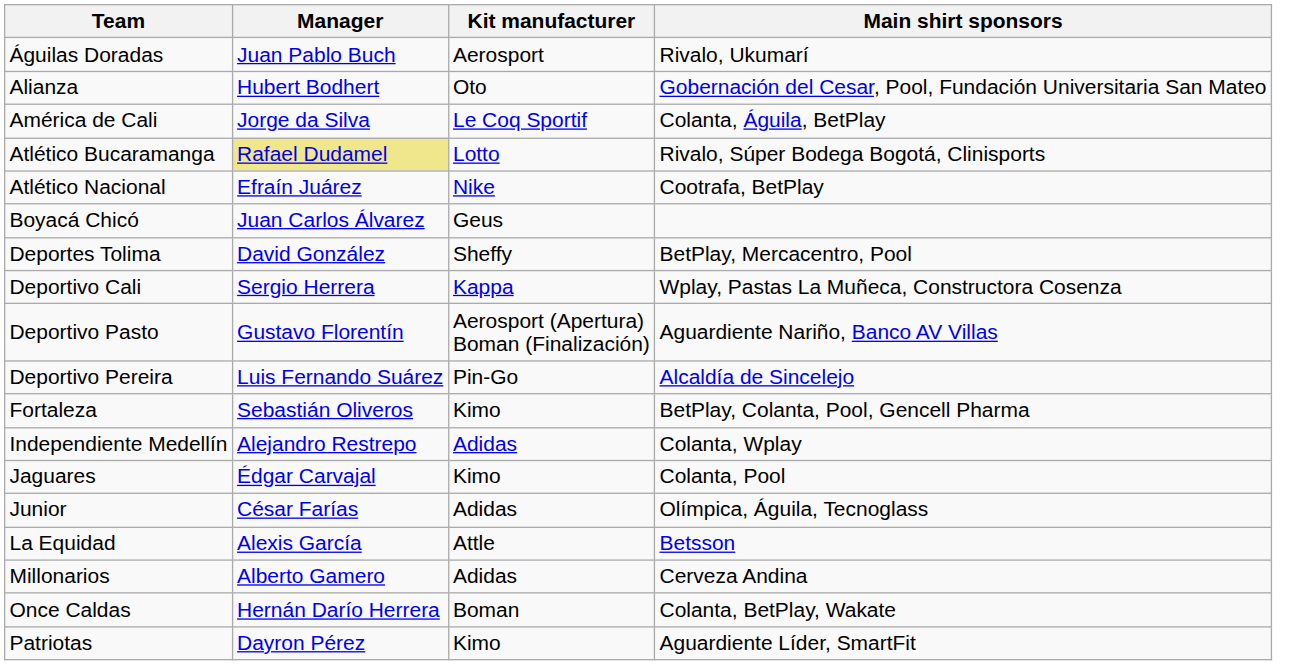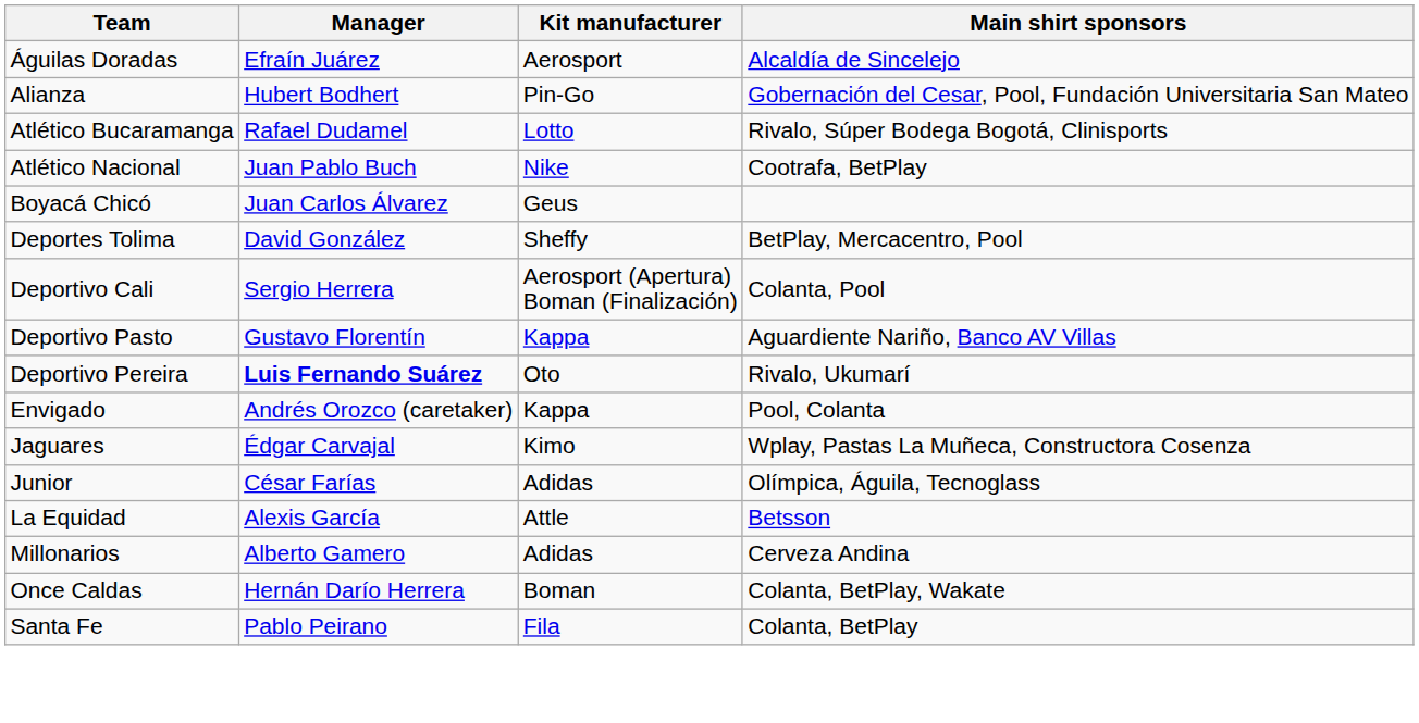 <table class="wikitable sortable" style="text-align: left;">
 <tr>
 <th>Team</th>
 <th>Manager</th>
 <th>Kit manufacturer</th>
 <th>Main shirt sponsors</th>
 </tr>
 <tr>
 <td>Águilas Doradas</td>
-<td> <a href='#'>Juan Pablo Buch</a></td>
+<td> <a href='#'>Efraín Juárez</a></td>
 <td>Aerosport</td>
-<td>Rivalo, Ukumarí</td>
+<td><a href='#'>Alcaldía de Sincelejo</a></td>
 </tr>
 <tr>
 <td>Alianza</td>
 <td> <a href='#'>Hubert Bodhert</a></td>
-<td>Oto</td>
+<td>Pin-Go</td>
 <td><a href='#'>Gobernación del Cesar</a>, Pool, Fundación Universitaria San Mateo</td>
 </tr>
 <tr>
-<td>América de Cali</td>
-<td> <a href='#'>Jorge da Silva</a></td>
-<td><a href='#'>Le Coq Sportif</a></td>
-<td>Colanta, <a href='#'>Águila</a>, BetPlay</td>
-</tr>
-<tr>
 <td>Atlético Bucaramanga</td>
-<td style="background: khaki;"> <a href='#'>Rafael Dudamel</a></td>
+<td> <a href='#'>Rafael Dudamel</a></td>
 <td><a href='#'>Lotto</a></td>
 <td>Rivalo, Súper Bodega Bogotá, Clinisports</td>
 </tr>
 <tr>
 <td>Atlético Nacional</td>
-<td> <a href='#'>Efraín Juárez</a></td>
+<td> <a href='#'>Juan Pablo Buch</a></td>
 <td><a href='#'>Nike</a></td>
 <td>Cootrafa, BetPlay</td>
 </tr>
 <tr>
 <td>Boyacá Chicó</td>
 <td> <a href='#'>Juan Carlos Álvarez</a></td>
 <td>Geus</td>
 <td></td>
 </tr>
 <tr>
 <td>Deportes Tolima</td>
 <td> <a href='#'>David González</a></td>
 <td>Sheffy</td>
 <td>BetPlay, Mercacentro, Pool</td>
 </tr>
 <tr>
 <td>Deportivo Cali</td>
 <td> <a href='#'>Sergio Herrera</a></td>
-<td><a href='#'>Kappa</a></td>
-<td>Wplay, Pastas La Muñeca, Constructora Cosenza</td>
+<td>Aerosport (Apertura)<br>Boman (Finalización)</td>
+<td>Colanta, Pool</td>
 </tr>
 <tr>
 <td>Deportivo Pasto</td>
 <td> <a href='#'>Gustavo Florentín</a></td>
-<td>Aerosport (Apertura)<br>Boman (Finalización)</td>
+<td><a href='#'>Kappa</a></td>
 <td>Aguardiente Nariño, <a href='#'>Banco AV Villas</a></td>
 </tr>
 <tr>
 <td>Deportivo Pereira</td>
-<td> <a href='#'>Luis Fernando Suárez</a></td>
-<td>Pin-Go</td>
-<td><a href='#'>Alcaldía de Sincelejo</a></td>
+<td><strong> <a href='#'>Luis Fernando Suárez</a></strong></td>
+<td>Oto</td>
+<td>Rivalo, Ukumarí</td>
 </tr>
 <tr>
-<td>Fortaleza</td>
-<td> <a href='#'>Sebastián Oliveros</a></td>
-<td>Kimo</td>
-<td>BetPlay, Colanta, Pool, Gencell Pharma</td>
-</tr>
-<tr>
-<td>Independiente Medellín</td>
-<td> <a href='#'>Alejandro Restrepo</a></td>
-<td><a href='#'>Adidas</a></td>
-<td>Colanta, Wplay</td>
+<td>Envigado</td>
+<td> <a href='#'>Andrés Orozco</a> (caretaker)</td>
+<td>Kappa</td>
+<td>Pool, Colanta</td>
 </tr>
 <tr>
 <td>Jaguares</td>
 <td> <a href='#'>Édgar Carvajal</a></td>
 <td>Kimo</td>
-<td>Colanta, Pool</td>
+<td>Wplay, Pastas La Muñeca, Constructora Cosenza</td>
 </tr>
 <tr>
 <td>Junior</td>
 <td> <a href='#'>César Farías</a></td>
 <td>Adidas</td>
 <td>Olímpica, Águila, Tecnoglass</td>
 </tr>
 <tr>
 <td>La Equidad</td>
 <td> <a href='#'>Alexis García</a></td>
 <td>Attle</td>
 <td><a href='#'>Betsson</a></td>
 </tr>
 <tr>
 <td>Millonarios</td>
 <td> <a href='#'>Alberto Gamero</a></td>
 <td>Adidas</td>
 <td>Cerveza Andina</td>
 </tr>
 <tr>
 <td>Once Caldas</td>
 <td> <a href='#'>Hernán Darío Herrera</a></td>
 <td>Boman</td>
 <td>Colanta, BetPlay, Wakate</td>
 </tr>
 <tr>
-<td>Patriotas</td>
-<td> <a href='#'>Dayron Pérez</a></td>
-<td>Kimo</td>
-<td>Aguardiente Líder, SmartFit</td>
+<td>Santa Fe</td>
+<td> <a href='#'>Pablo Peirano</a></td>
+<td><a href='#'>Fila</a></td>
+<td>Colanta, BetPlay</td>
 </tr>
 </table>
